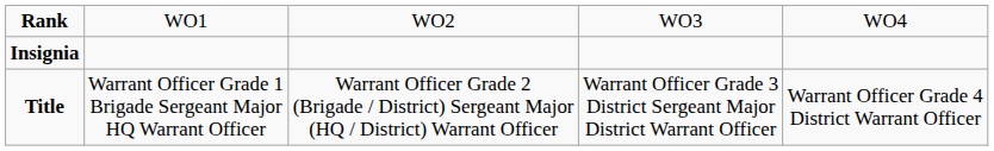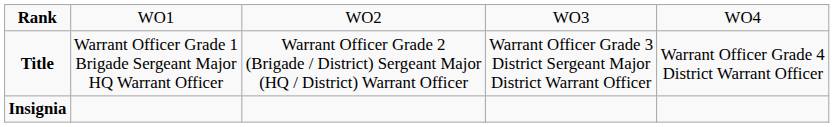 <table class="wikitable" style="text-align:center">
 <tr>
 <td><strong>Rank</strong></td>
 <td>WO1</td>
 <td>WO2</td>
 <td>WO3</td>
 <td>WO4</td>
 </tr>
 <tr>
+<td><strong>Title</strong></td>
+<td>Warrant Officer Grade 1<br>Brigade Sergeant Major<br>HQ Warrant Officer</td>
+<td>Warrant Officer Grade 2<br>(Brigade / District) Sergeant Major<br>(HQ / District) Warrant Officer</td>
+<td>Warrant Officer Grade 3<br>District Sergeant Major<br>District Warrant Officer</td>
+<td>Warrant Officer Grade 4<br>District Warrant Officer</td>
+</tr>
+<tr>
 <td><strong>Insignia</strong></td>
 <td></td>
 <td></td>
 <td></td>
 <td></td>
 </tr>
-<tr>
-<td><strong>Title</strong></td>
-<td>Warrant Officer Grade 1<br>Brigade Sergeant Major<br>HQ Warrant Officer</td>
-<td>Warrant Officer Grade 2<br>(Brigade / District) Sergeant Major<br>(HQ / District) Warrant Officer</td>
-<td>Warrant Officer Grade 3<br>District Sergeant Major<br>District Warrant Officer</td>
-<td>Warrant Officer Grade 4<br>District Warrant Officer</td>
-</tr>
 </table>
